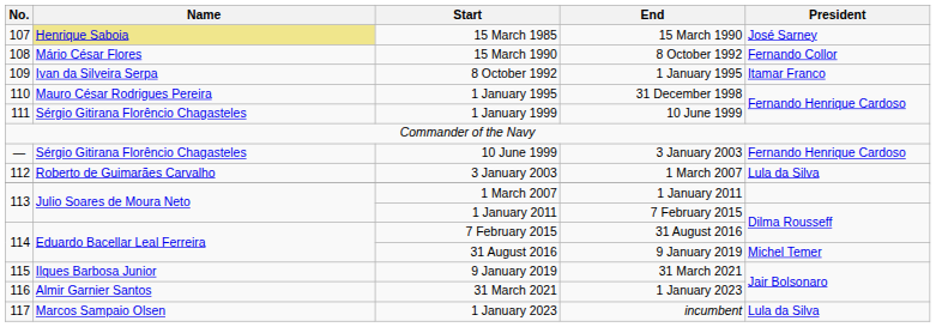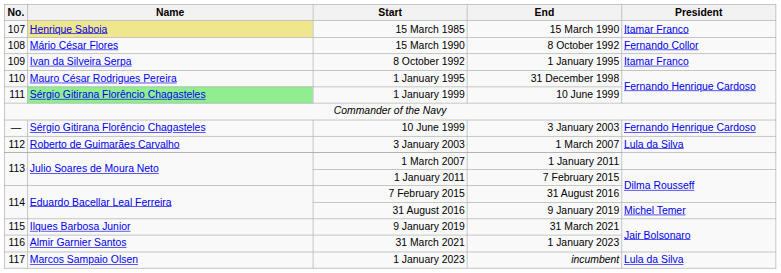 <table class="wikitable" width="75%">
 <tr>
 <th width="3%">No.</th>
 <th>Name</th>
 <th width="20%">Start</th>
 <th width="20%">End</th>
 <th width="20%">President</th>
 </tr>
 <tr>
 <td align="right">107</td>
 <td style="background: khaki;"><a href='#'>Henrique Saboia</a></td>
 <td align="right">15 March 1985</td>
 <td align="right">15 March 1990</td>
-<td><a href='#'>José Sarney</a></td>
+<td><a href='#'>Itamar Franco</a></td>
 </tr>
 <tr>
 <td align="right">108</td>
 <td><a href='#'>Mário César Flores</a></td>
 <td align="right">15 March 1990</td>
 <td align="right">8 October 1992</td>
 <td><a href='#'>Fernando Collor</a></td>
 </tr>
 <tr>
 <td align="right">109</td>
 <td><a href='#'>Ivan da Silveira Serpa</a></td>
 <td align="right">8 October 1992</td>
 <td align="right">1 January 1995</td>
 <td><a href='#'>Itamar Franco</a></td>
 </tr>
 <tr>
 <td align="right">110</td>
 <td><a href='#'>Mauro César Rodrigues Pereira</a></td>
 <td align="right">1 January 1995</td>
 <td align="right">31 December 1998</td>
 <td rowspan="2"><a href='#'>Fernando Henrique Cardoso</a></td>
 </tr>
 <tr>
 <td align="right">111</td>
-<td><a href='#'>Sérgio Gitirana Florêncio Chagasteles</a></td>
+<td style="background: lightgreen;"><a href='#'>Sérgio Gitirana Florêncio Chagasteles</a></td>
 <td align="right">1 January 1999</td>
 <td align="right">10 June 1999</td>
 </tr>
 <tr>
 <td colspan="5" align="center"><em>Commander of the Navy</em></td>
 </tr>
 <tr>
 <td align="center">—</td>
 <td><a href='#'>Sérgio Gitirana Florêncio Chagasteles</a></td>
 <td align="right">10 June 1999</td>
 <td align="right">3 January 2003</td>
 <td><a href='#'>Fernando Henrique Cardoso</a></td>
 </tr>
 <tr>
 <td align="right">112</td>
 <td><a href='#'>Roberto de Guimarães Carvalho</a></td>
 <td align="right">3 January 2003</td>
 <td align="right">1 March 2007</td>
 <td rowspan="2"><a href='#'>Lula da Silva</a></td>
 </tr>
 <tr>
 </tr>
 <tr>
 <td rowspan="2" align="right">113</td>
 <td rowspan="2"><a href='#'>Julio Soares de Moura Neto</a></td>
 <td align="right">1 March 2007</td>
 <td align="right">1 January 2011</td>
 </tr>
 <tr>
 <td align="right">1 January 2011</td>
 <td align="right">7 February 2015</td>
 <td rowspan="2"><a href='#'>Dilma Rousseff</a></td>
 </tr>
 <tr>
 <td rowspan="2" align="right">114</td>
 <td rowspan="2"><a href='#'>Eduardo Bacellar Leal Ferreira</a></td>
 <td align="right">7 February 2015</td>
 <td align="right">31 August 2016</td>
 </tr>
 <tr>
 <td align="right">31 August 2016</td>
 <td align="right">9 January 2019</td>
 <td><a href='#'>Michel Temer</a></td>
 </tr>
 <tr>
 <td align="right">115</td>
 <td><a href='#'>Ilques Barbosa Junior</a></td>
 <td align="right">9 January 2019</td>
 <td align="right">31 March 2021</td>
 <td rowspan="2"><a href='#'>Jair Bolsonaro</a></td>
 </tr>
 <tr>
 <td align="right">116</td>
 <td><a href='#'>Almir Garnier Santos</a></td>
 <td align="right">31 March 2021</td>
 <td align="right">1 January 2023</td>
 </tr>
 <tr>
 <td align="right">117</td>
 <td><a href='#'>Marcos Sampaio Olsen</a></td>
 <td align="right">1 January 2023</td>
 <td align="right"><em>incumbent</em></td>
 <td><a href='#'>Lula da Silva</a></td>
 </tr>
 </table>
